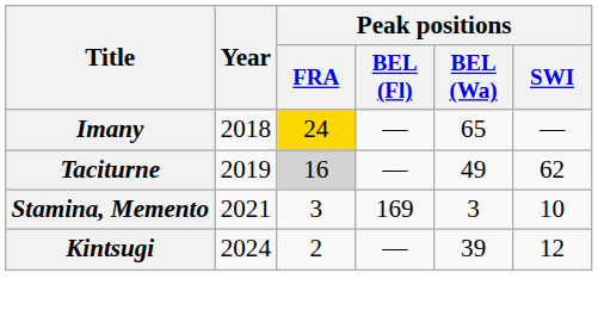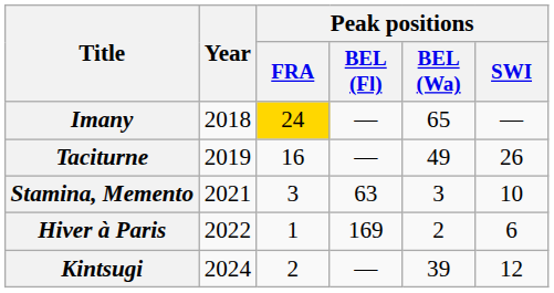 <table class="wikitable plainrowheaders" style="text-align:center">
 <tr>
 <th scope="col" rowspan="2">Title</th>
 <th scope="col" rowspan="2">Year</th>
 <th scope="col" colspan="4">Peak positions</th>
 </tr>
 <tr>
 <th scope="col" style="width:3em;font-size:90%;"><a href='#'>FRA</a><br></th>
 <th scope="col" style="width:3em;font-size:90%;"><a href='#'>BEL <br>(Fl)</a><br></th>
 <th scope="col" style="width:3em;font-size:90%;"><a href='#'>BEL <br>(Wa)</a><br></th>
 <th scope="col" style="width:3em;font-size:90%;"><a href='#'>SWI</a><br></th>
 </tr>
 <tr>
 <th scope="row"><em>Imany</em></th>
 <td>2018</td>
 <td style="background: gold;">24</td>
 <td>—</td>
 <td>65</td>
 <td>—</td>
 </tr>
 <tr>
 <th scope="row"><em>Taciturne</em></th>
 <td>2019</td>
-<td style="background: lightgrey;">16</td>
+<td>16</td>
 <td>—</td>
 <td>49</td>
-<td>62</td>
+<td>26</td>
 </tr>
 <tr>
 <th scope="row"><em>Stamina, Memento</em></th>
 <td>2021</td>
 <td>3</td>
-<td>169</td>
+<td>63</td>
 <td>3</td>
 <td>10</td>
+</tr>
+<tr>
+<th scope="row"><em>Hiver à Paris</em></th>
+<td>2022</td>
+<td>1</td>
+<td>169</td>
+<td>2</td>
+<td>6</td>
 </tr>
 <tr>
 <th scope="row"><em>Kintsugi</em></th>
 <td>2024</td>
 <td>2</td>
 <td>—</td>
 <td>39</td>
 <td>12</td>
 </tr>
 </table>
